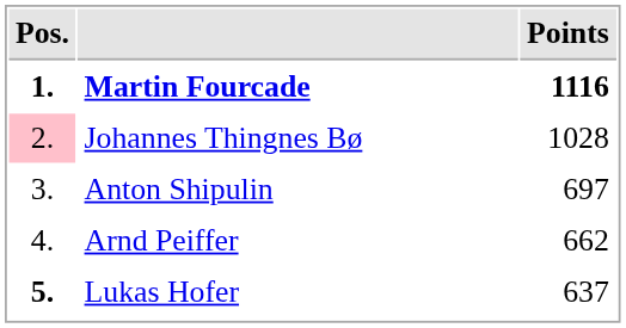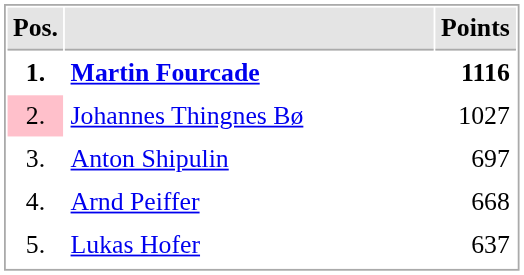 <table cellspacing="1" cellpadding="3" style="border:1px solid #AAAAAA;font-size:90%">
 <tr bgcolor="#E4E4E4">
 <th style="border-bottom:1px solid #AAAAAA" width=10>Pos.</th>
 <th style="border-bottom:1px solid #AAAAAA" width=200></th>
 <th style="border-bottom:1px solid #AAAAAA" width=20>Points</th>
 </tr>
 <tr>
 <td align="center"><strong>1.</strong></td>
 <td> <strong><a href='#'>Martin Fourcade</a></strong></td>
 <td align="right"><strong>1116</strong></td>
 </tr>
 <tr>
 <td align="center" style="background: pink;">2.</td>
 <td> <a href='#'>Johannes Thingnes Bø</a></td>
-<td align="right">1028</td>
+<td align="right">1027</td>
 </tr>
 <tr>
 <td align="center">3.</td>
 <td> <a href='#'>Anton Shipulin</a></td>
 <td align="right">697</td>
 </tr>
 <tr>
 <td align="center">4.</td>
 <td> <a href='#'>Arnd Peiffer</a></td>
-<td align="right">662</td>
+<td align="right">668</td>
 </tr>
 <tr>
-<td align="center"><strong>5.</strong></td>
+<td align="center">5.</td>
 <td> <a href='#'>Lukas Hofer</a></td>
 <td align="right">637</td>
 </tr>
 <tr>
 </tr>
 </table>
